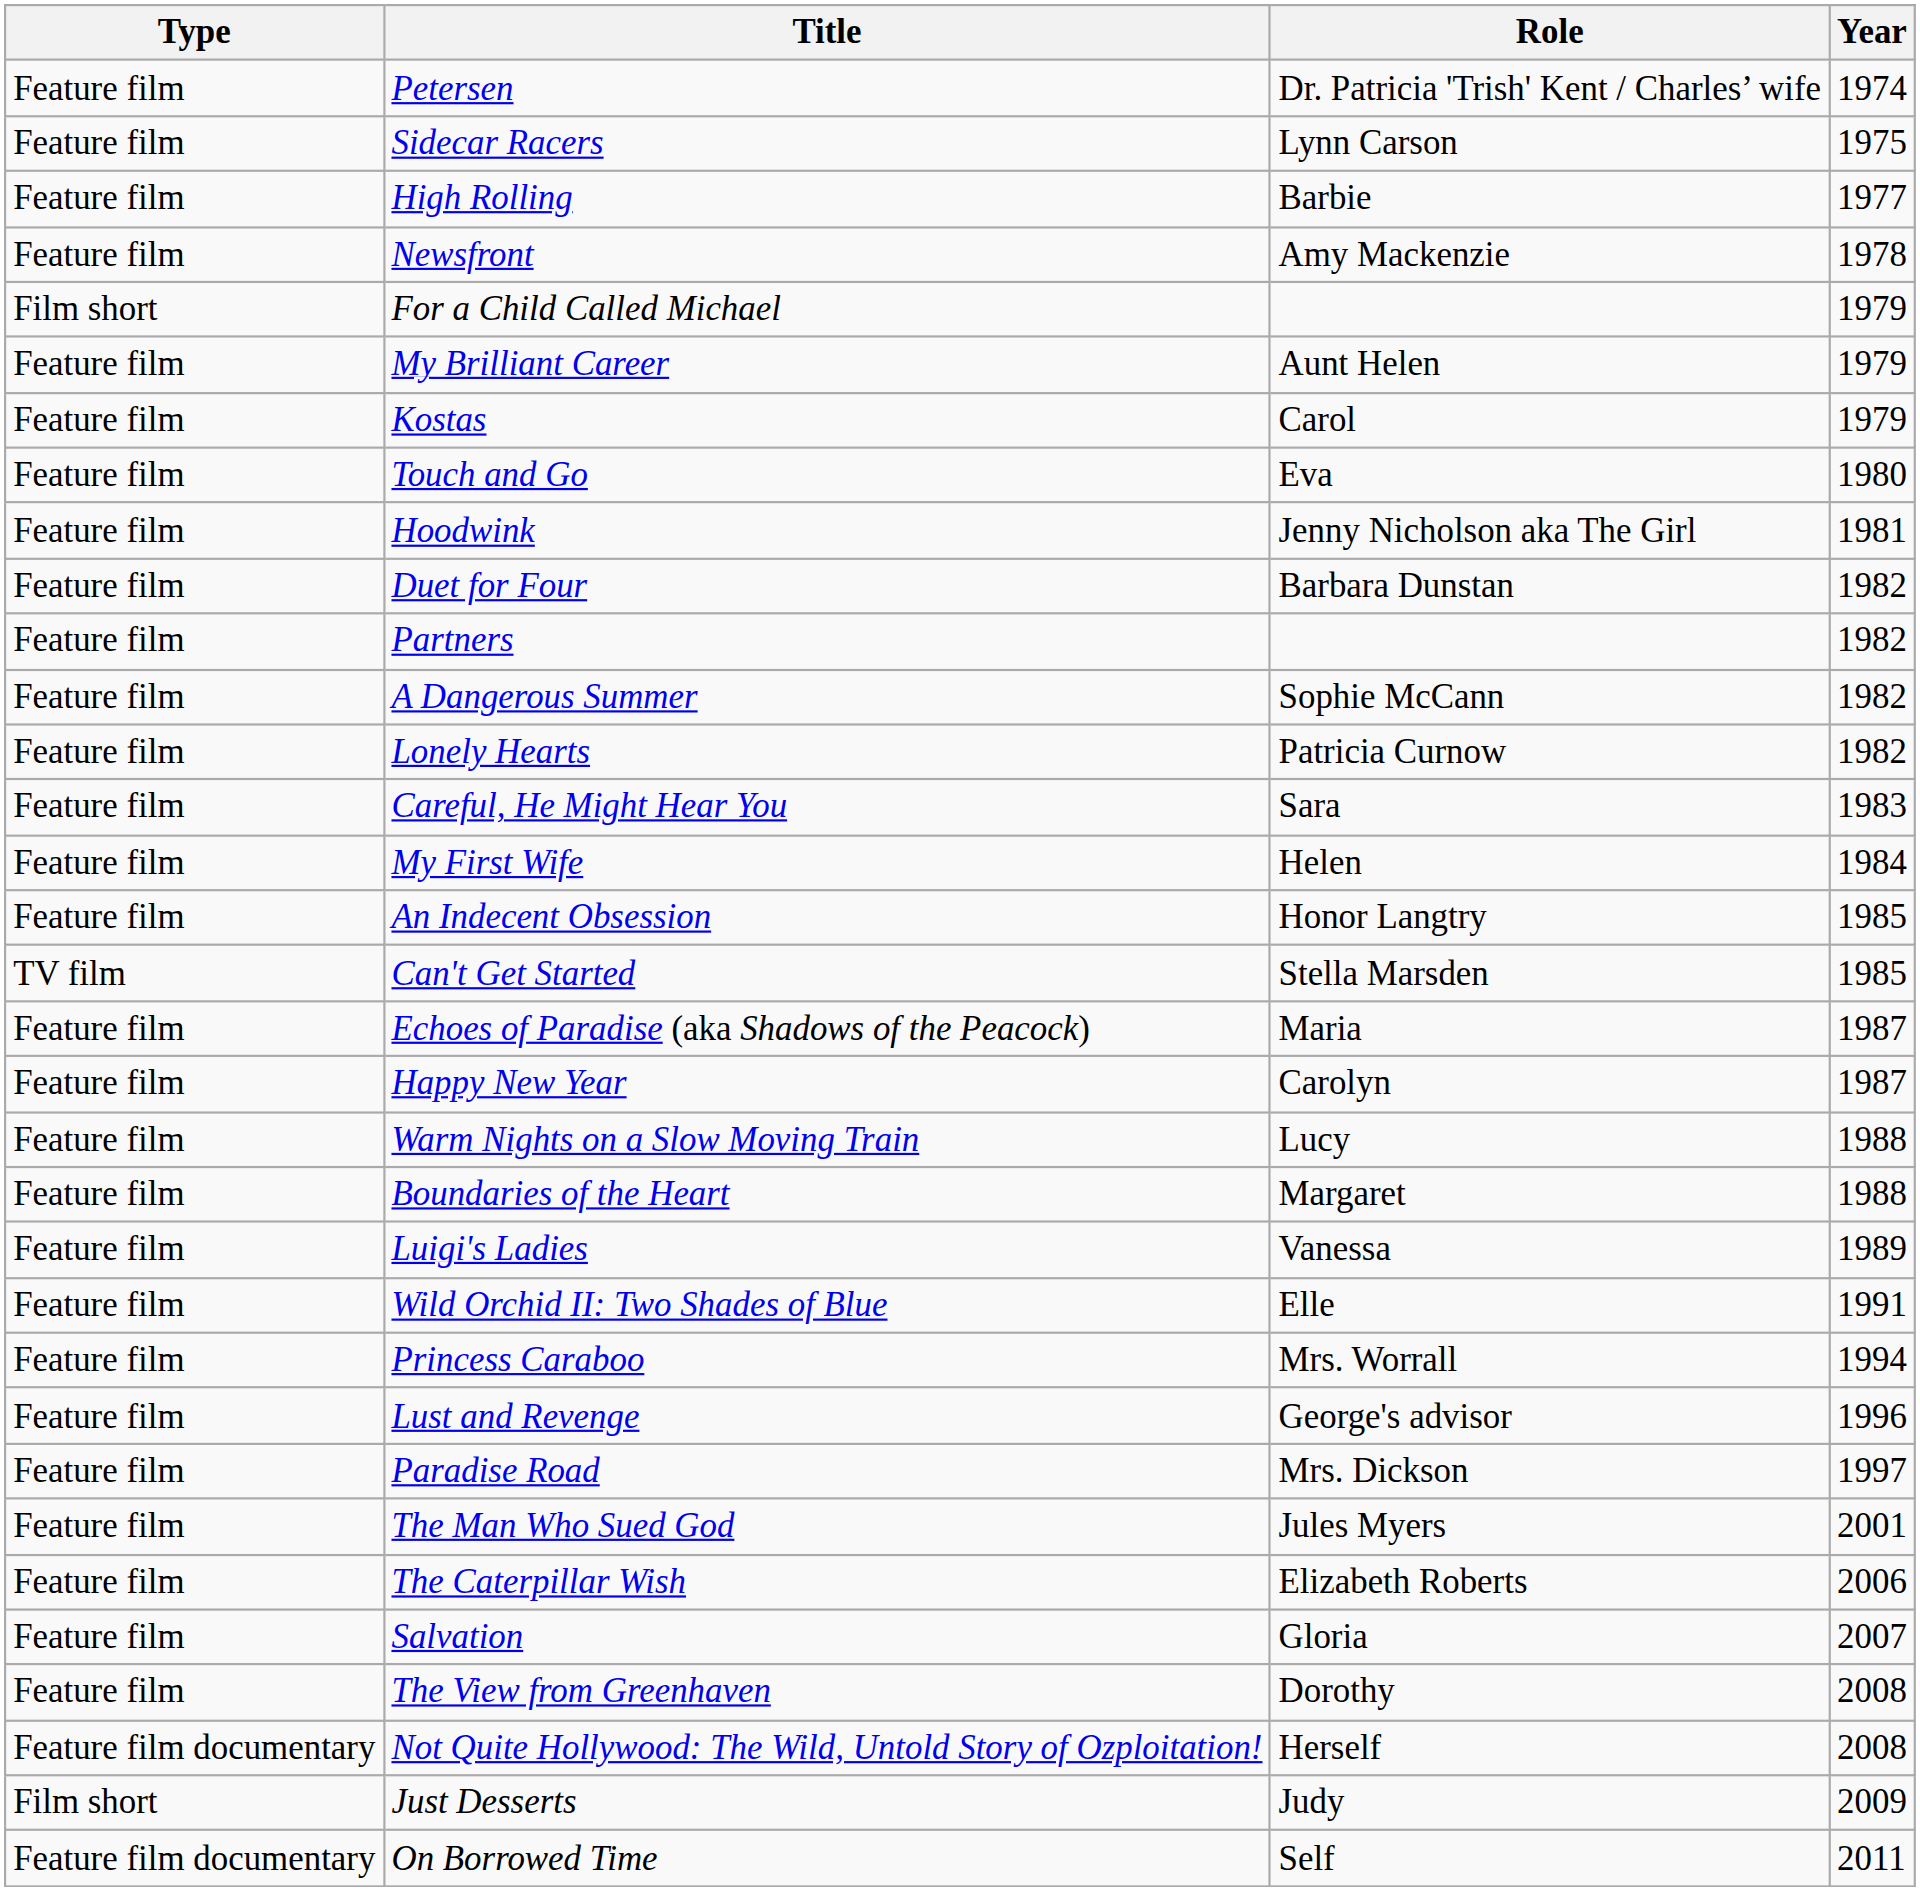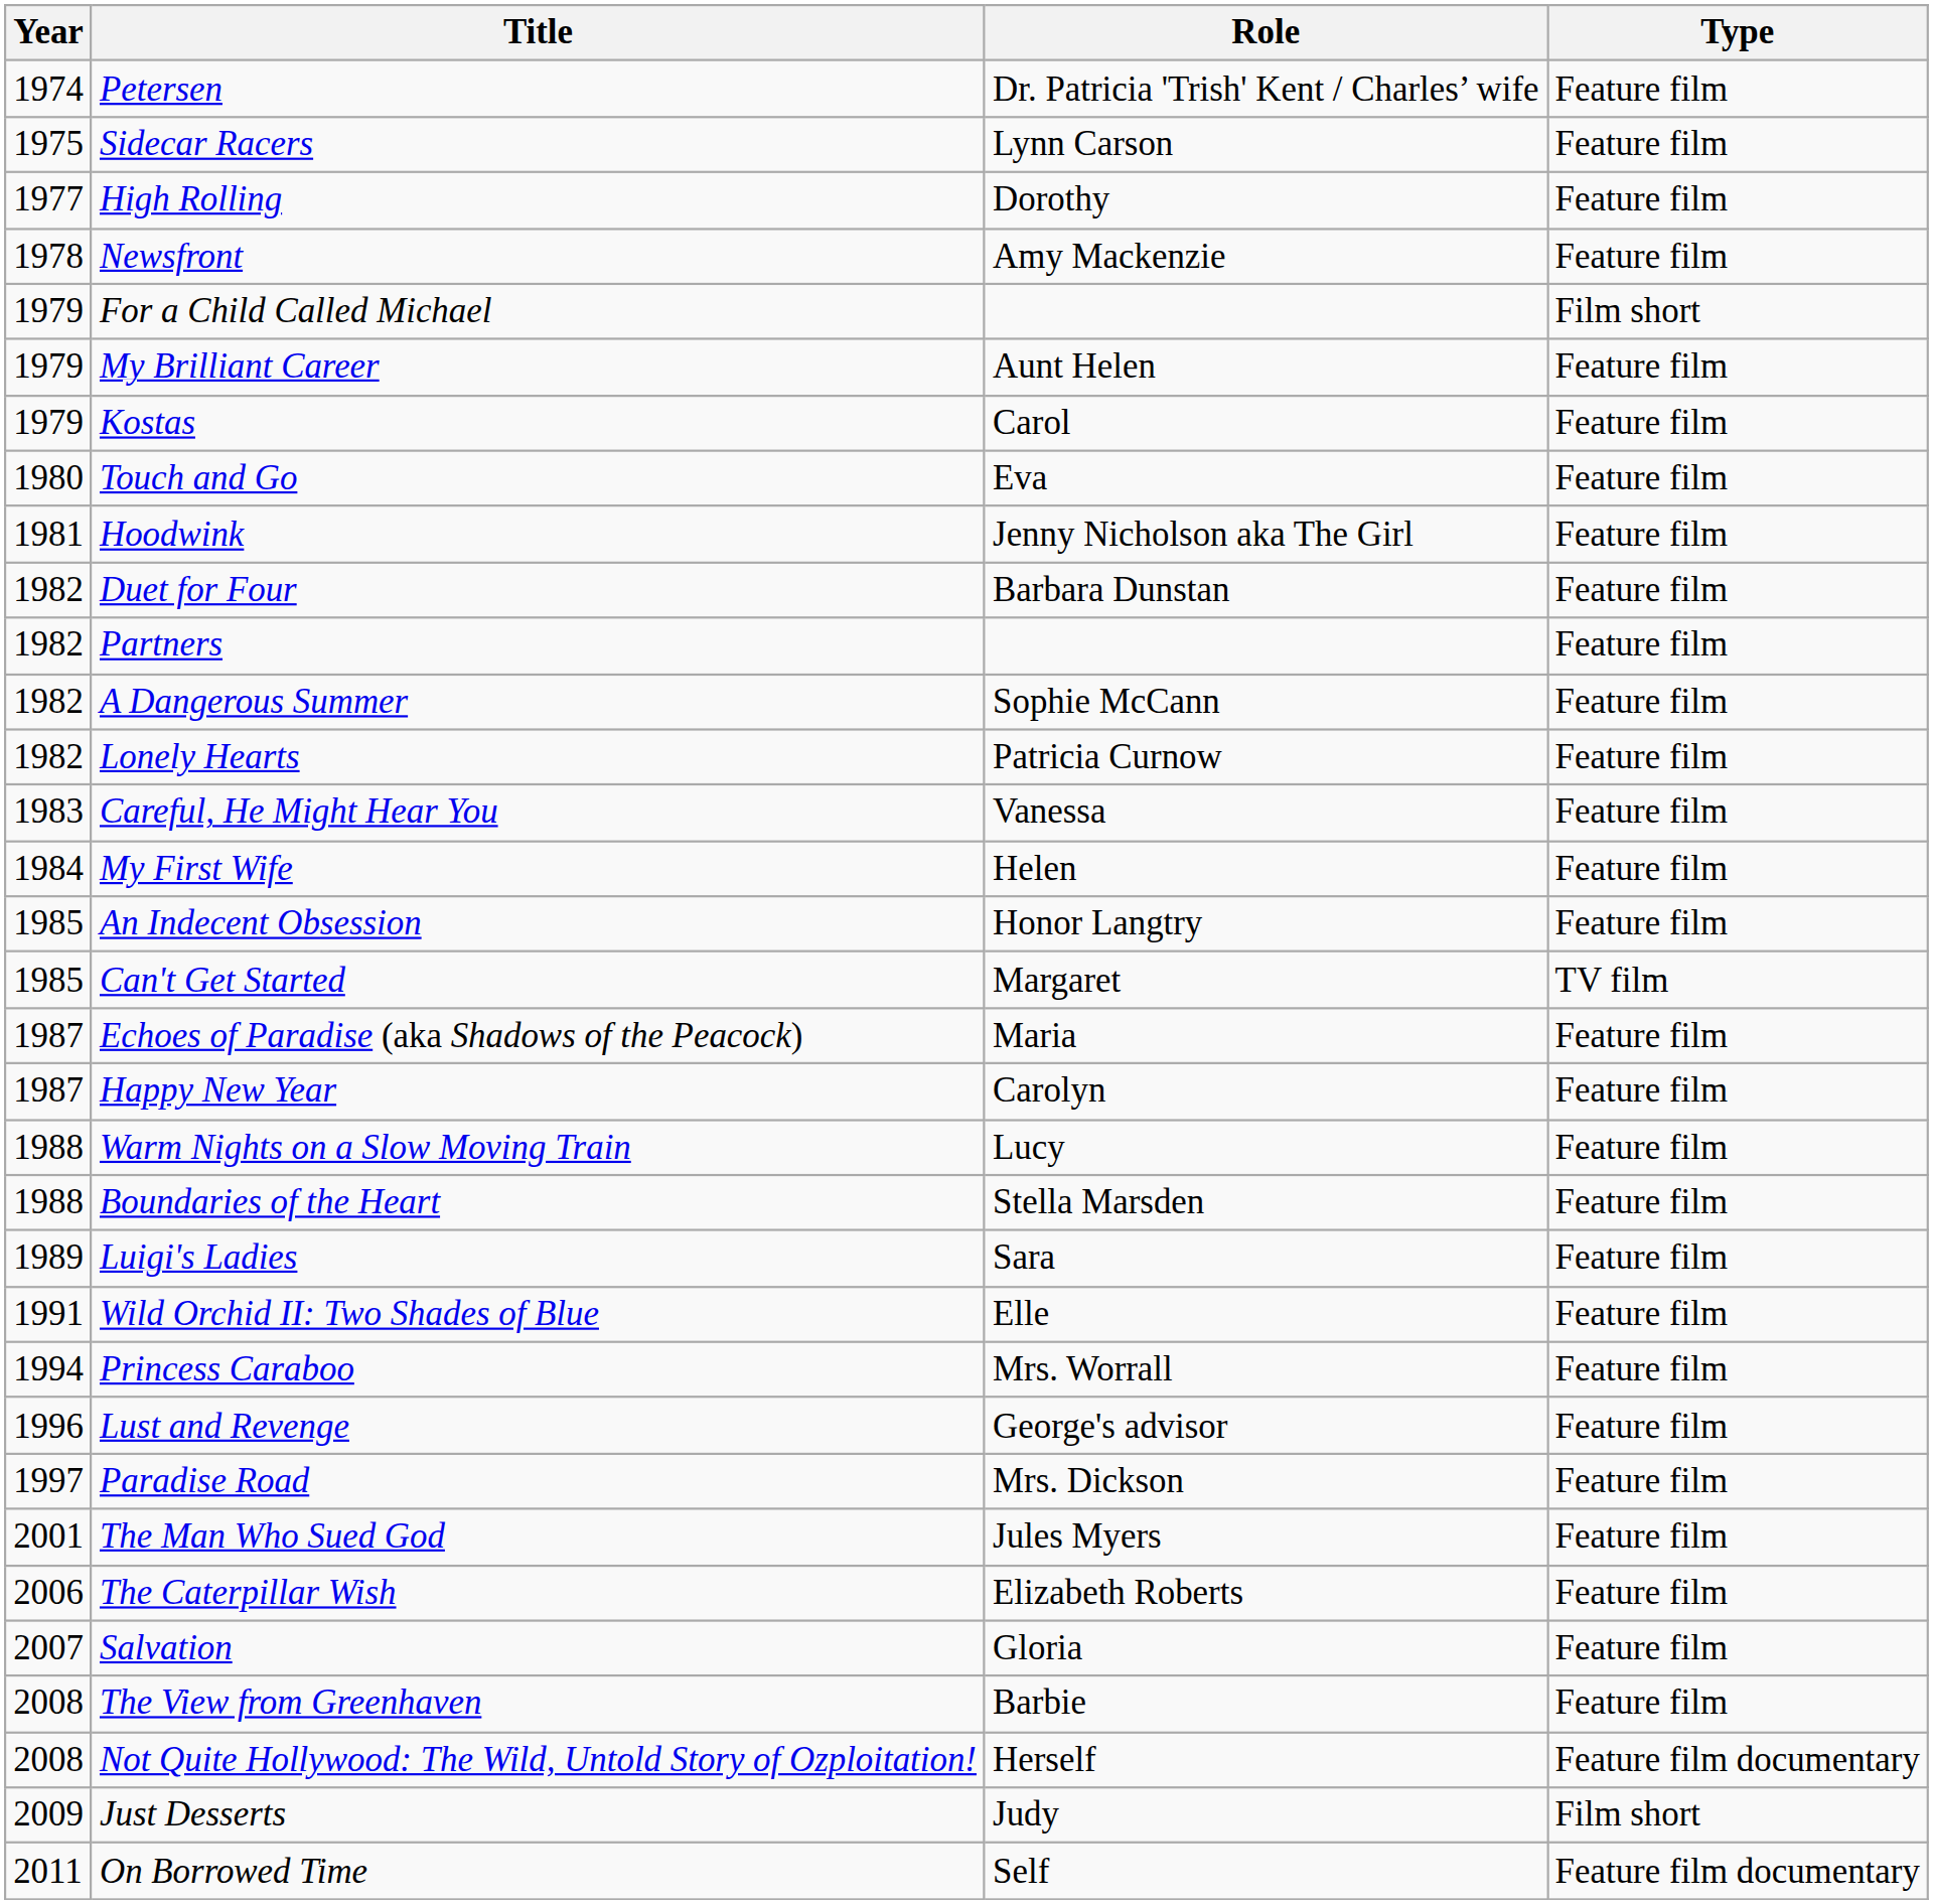 <table class="wikitable">
 <tr>
-<th>Type</th>
+<th>Year</th>
 <th>Title</th>
 <th>Role</th>
-<th>Year</th>
+<th>Type</th>
 </tr>
 <tr>
-<td>Feature film</td>
+<td>1974</td>
 <td><em><a href='#'>Petersen</a></em></td>
 <td>Dr. Patricia 'Trish' Kent / Charles’ wife</td>
-<td>1974</td>
+<td>Feature film</td>
 </tr>
 <tr>
-<td>Feature film</td>
+<td>1975</td>
 <td><em><a href='#'>Sidecar Racers</a></em></td>
 <td>Lynn Carson</td>
-<td>1975</td>
+<td>Feature film</td>
 </tr>
 <tr>
+<td>1977</td>
+<td><em><a href='#'>High Rolling</a></em></td>
+<td>Dorothy</td>
 <td>Feature film</td>
-<td><em><a href='#'>High Rolling</a></em></td>
-<td>Barbie</td>
-<td>1977</td>
 </tr>
 <tr>
-<td>Feature film</td>
+<td>1978</td>
 <td><em><a href='#'>Newsfront</a></em></td>
 <td>Amy Mackenzie</td>
-<td>1978</td>
+<td>Feature film</td>
 </tr>
 <tr>
-<td>Film short</td>
+<td>1979</td>
 <td><em>For a Child Called Michael</em></td>
 <td></td>
-<td>1979</td>
+<td>Film short</td>
 </tr>
 <tr>
-<td>Feature film</td>
+<td>1979</td>
 <td><em><a href='#'>My Brilliant Career</a></em></td>
 <td>Aunt Helen</td>
-<td>1979</td>
+<td>Feature film</td>
 </tr>
 <tr>
-<td>Feature film</td>
+<td>1979</td>
 <td><em><a href='#'>Kostas</a></em></td>
 <td>Carol</td>
-<td>1979</td>
+<td>Feature film</td>
 </tr>
 <tr>
-<td>Feature film</td>
+<td>1980</td>
 <td><em><a href='#'>Touch and Go</a></em></td>
 <td>Eva</td>
-<td>1980</td>
+<td>Feature film</td>
 </tr>
 <tr>
-<td>Feature film</td>
+<td>1981</td>
 <td><em><a href='#'>Hoodwink</a></em></td>
 <td>Jenny Nicholson aka The Girl</td>
-<td>1981</td>
+<td>Feature film</td>
 </tr>
 <tr>
-<td>Feature film</td>
+<td>1982</td>
 <td><em><a href='#'>Duet for Four</a></em></td>
 <td>Barbara Dunstan</td>
-<td>1982</td>
+<td>Feature film</td>
 </tr>
 <tr>
-<td>Feature film</td>
+<td>1982</td>
 <td><em><a href='#'>Partners</a></em></td>
 <td></td>
-<td>1982</td>
+<td>Feature film</td>
 </tr>
 <tr>
-<td>Feature film</td>
+<td>1982</td>
 <td><em><a href='#'>A Dangerous Summer</a></em></td>
 <td>Sophie McCann</td>
-<td>1982</td>
+<td>Feature film</td>
 </tr>
 <tr>
-<td>Feature film</td>
+<td>1982</td>
 <td><em><a href='#'>Lonely Hearts</a></em></td>
 <td>Patricia Curnow</td>
-<td>1982</td>
+<td>Feature film</td>
 </tr>
 <tr>
+<td>1983</td>
+<td><em><a href='#'>Careful, He Might Hear You</a></em></td>
+<td>Vanessa</td>
 <td>Feature film</td>
-<td><em><a href='#'>Careful, He Might Hear You</a></em></td>
-<td>Sara</td>
-<td>1983</td>
 </tr>
 <tr>
-<td>Feature film</td>
+<td>1984</td>
 <td><em><a href='#'>My First Wife</a></em></td>
 <td>Helen</td>
-<td>1984</td>
+<td>Feature film</td>
 </tr>
 <tr>
-<td>Feature film</td>
+<td>1985</td>
 <td><em><a href='#'>An Indecent Obsession</a></em></td>
 <td>Honor Langtry</td>
-<td>1985</td>
+<td>Feature film</td>
 </tr>
 <tr>
+<td>1985</td>
+<td><em><a href='#'>Can't Get Started</a></em></td>
+<td>Margaret</td>
 <td>TV film</td>
-<td><em><a href='#'>Can't Get Started</a></em></td>
-<td>Stella Marsden</td>
-<td>1985</td>
 </tr>
 <tr>
-<td>Feature film</td>
+<td>1987</td>
 <td><em><a href='#'>Echoes of Paradise</a></em> (aka <em>Shadows of the Peacock</em>)</td>
 <td>Maria</td>
-<td>1987</td>
+<td>Feature film</td>
 </tr>
 <tr>
-<td>Feature film</td>
+<td>1987</td>
 <td><em><a href='#'>Happy New Year</a></em></td>
 <td>Carolyn</td>
-<td>1987</td>
+<td>Feature film</td>
 </tr>
 <tr>
-<td>Feature film</td>
+<td>1988</td>
 <td><em><a href='#'>Warm Nights on a Slow Moving Train</a></em></td>
 <td>Lucy</td>
-<td>1988</td>
+<td>Feature film</td>
 </tr>
 <tr>
+<td>1988</td>
+<td><em><a href='#'>Boundaries of the Heart</a></em></td>
+<td>Stella Marsden</td>
 <td>Feature film</td>
-<td><em><a href='#'>Boundaries of the Heart</a></em></td>
-<td>Margaret</td>
-<td>1988</td>
 </tr>
 <tr>
+<td>1989</td>
+<td><em><a href='#'>Luigi's Ladies</a></em></td>
+<td>Sara</td>
 <td>Feature film</td>
-<td><em><a href='#'>Luigi's Ladies</a></em></td>
-<td>Vanessa</td>
-<td>1989</td>
 </tr>
 <tr>
-<td>Feature film</td>
+<td>1991</td>
 <td><em><a href='#'>Wild Orchid II: Two Shades of Blue</a></em></td>
 <td>Elle</td>
-<td>1991</td>
+<td>Feature film</td>
 </tr>
 <tr>
-<td>Feature film</td>
+<td>1994</td>
 <td><em><a href='#'>Princess Caraboo</a></em></td>
 <td>Mrs. Worrall</td>
-<td>1994</td>
+<td>Feature film</td>
 </tr>
 <tr>
-<td>Feature film</td>
+<td>1996</td>
 <td><em><a href='#'>Lust and Revenge</a></em></td>
 <td>George's advisor</td>
-<td>1996</td>
+<td>Feature film</td>
 </tr>
 <tr>
-<td>Feature film</td>
+<td>1997</td>
 <td><em><a href='#'>Paradise Road</a></em></td>
 <td>Mrs. Dickson</td>
-<td>1997</td>
+<td>Feature film</td>
 </tr>
 <tr>
-<td>Feature film</td>
+<td>2001</td>
 <td><em><a href='#'>The Man Who Sued God</a></em></td>
 <td>Jules Myers</td>
-<td>2001</td>
+<td>Feature film</td>
 </tr>
 <tr>
-<td>Feature film</td>
+<td>2006</td>
 <td><em><a href='#'>The Caterpillar Wish</a></em></td>
 <td>Elizabeth Roberts</td>
-<td>2006</td>
+<td>Feature film</td>
 </tr>
 <tr>
-<td>Feature film</td>
+<td>2007</td>
 <td><em><a href='#'>Salvation</a></em></td>
 <td>Gloria</td>
-<td>2007</td>
+<td>Feature film</td>
 </tr>
 <tr>
+<td>2008</td>
+<td><em><a href='#'>The View from Greenhaven</a></em></td>
+<td>Barbie</td>
 <td>Feature film</td>
-<td><em><a href='#'>The View from Greenhaven</a></em></td>
-<td>Dorothy</td>
-<td>2008</td>
 </tr>
 <tr>
-<td>Feature film documentary</td>
+<td>2008</td>
 <td><em><a href='#'>Not Quite Hollywood: The Wild, Untold Story of Ozploitation!</a></em></td>
 <td>Herself</td>
-<td>2008</td>
+<td>Feature film documentary</td>
 </tr>
 <tr>
-<td>Film short</td>
+<td>2009</td>
 <td><em>Just Desserts</em></td>
 <td>Judy</td>
-<td>2009</td>
+<td>Film short</td>
 </tr>
 <tr>
-<td>Feature film documentary</td>
+<td>2011</td>
 <td><em>On Borrowed Time</em></td>
 <td>Self</td>
-<td>2011</td>
+<td>Feature film documentary</td>
 </tr>
 </table>
